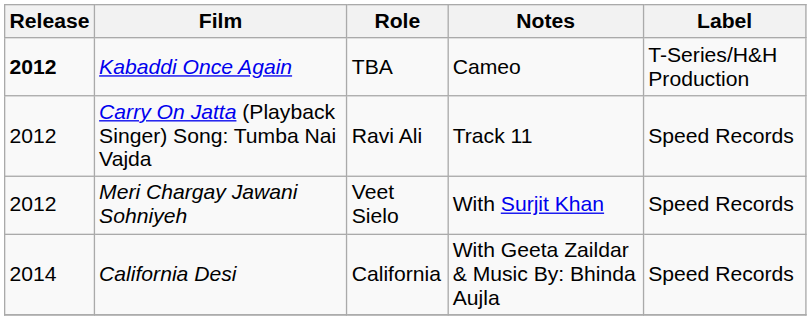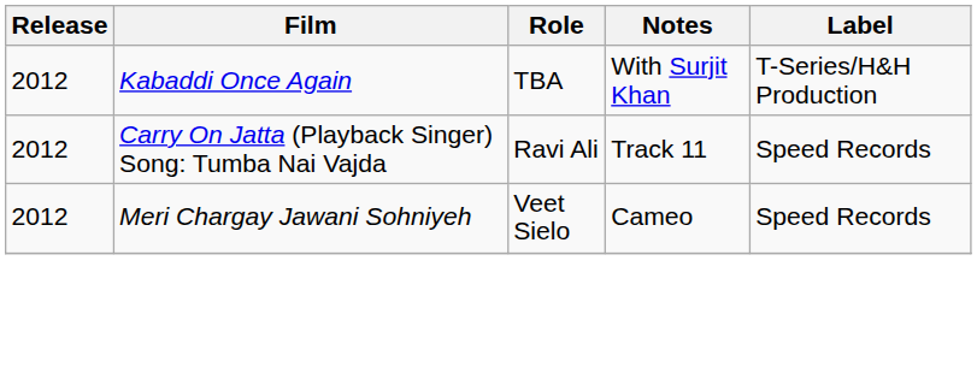 <table class="wikitable">
 <tr>
 <th>Release</th>
 <th>Film</th>
 <th>Role</th>
 <th>Notes</th>
 <th>Label</th>
 </tr>
 <tr>
-<td><strong>2012</strong></td>
+<td>2012</td>
 <td><em><a href='#'>Kabaddi Once Again</a></em></td>
 <td>TBA</td>
-<td>Cameo</td>
+<td>With <a href='#'>Surjit Khan</a></td>
 <td>T-Series/H&H Production</td>
 </tr>
 <tr>
 <td>2012</td>
 <td><em><a href='#'>Carry On Jatta</a></em> (Playback Singer) Song: Tumba Nai Vajda</td>
 <td>Ravi Ali</td>
 <td>Track 11</td>
 <td>Speed Records</td>
 </tr>
 <tr>
 <td>2012</td>
 <td><em>Meri Chargay Jawani Sohniyeh</em></td>
 <td>Veet Sielo</td>
-<td>With <a href='#'>Surjit Khan</a></td>
-<td>Speed Records</td>
-</tr>
-<tr>
-<td>2014</td>
-<td><em>California Desi</em></td>
-<td>California</td>
-<td>With Geeta Zaildar & Music By: Bhinda Aujla</td>
+<td>Cameo</td>
 <td>Speed Records</td>
 </tr>
 <tr>
 </tr>
 </table>
